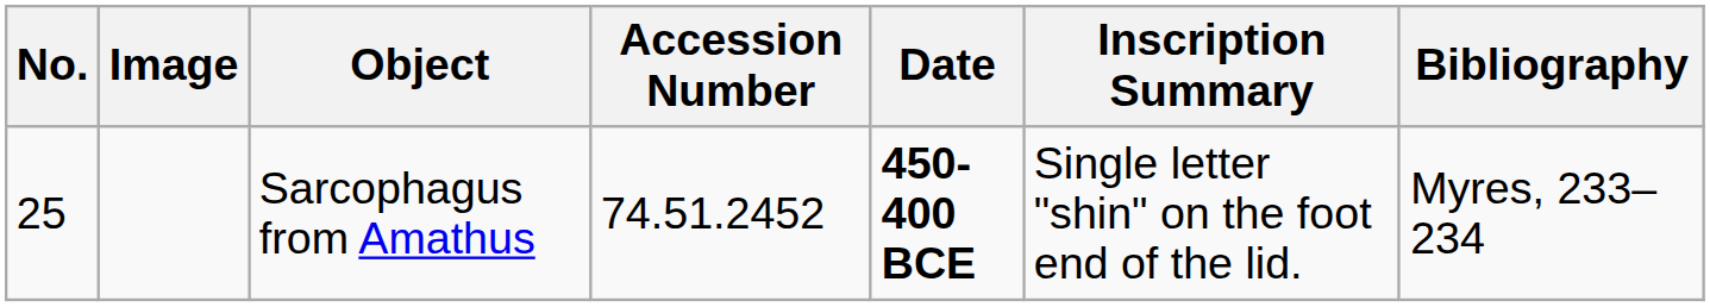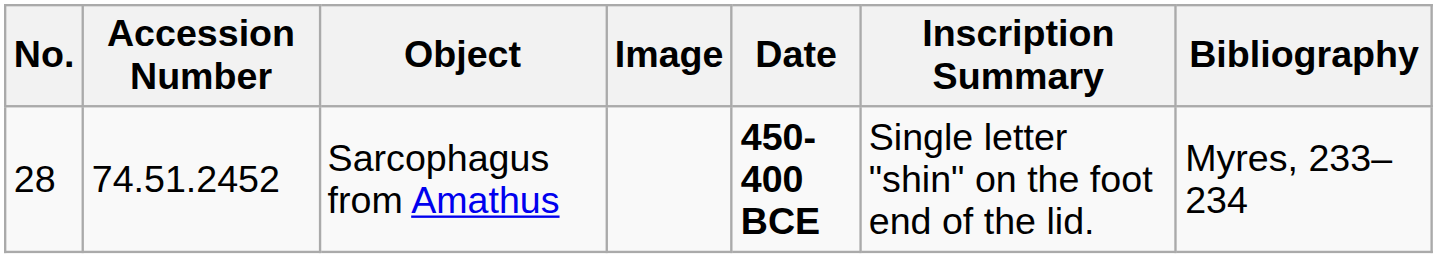 <table class="wikitable sortable">
 <tr>
 <th>No.</th>
+<th>Accession Number</th>
+<th>Object</th>
 <th>Image</th>
-<th>Object</th>
-<th>Accession Number</th>
 <th>Date</th>
 <th>Inscription Summary</th>
 <th>Bibliography</th>
 </tr>
 <tr>
-<td>25</td>
+<td>28</td>
+<td>74.51.2452</td>
+<td>Sarcophagus from <a href='#'>Amathus</a></td>
 <td></td>
-<td>Sarcophagus from <a href='#'>Amathus</a></td>
-<td>74.51.2452</td>
 <td><strong>450-400 BCE</strong></td>
 <td>Single letter "shin" on the foot end of the lid.</td>
 <td>Myres, 233–234</td>
 </tr>
 </table>
